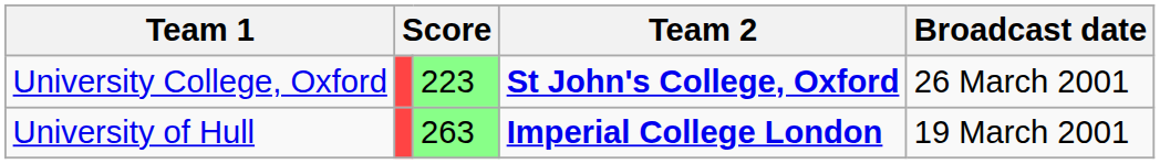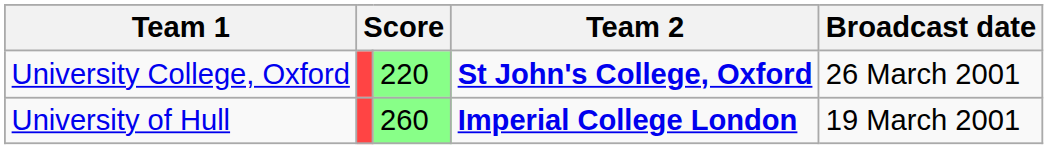 <table class="wikitable" border="1">
 <tr>
 <th>Team 1</th>
 <th colspan=2>Score</th>
 <th>Team 2</th>
 <th>Broadcast date</th>
 </tr>
 <tr>
 <td><a href='#'>University College, Oxford</a></td>
 <td style="background:#ff4444"></td>
-<td style="background:#88ff88">223</td>
+<td style="background:#88ff88">220</td>
 <td><strong><a href='#'>St John's College, Oxford</a></strong></td>
 <td>26 March 2001</td>
 </tr>
 <tr>
 <td><a href='#'>University of Hull</a></td>
 <td style="background:#ff4444"></td>
-<td style="background:#88ff88">263</td>
+<td style="background:#88ff88">260</td>
 <td><strong><a href='#'>Imperial College London</a></strong></td>
 <td>19 March 2001</td>
 </tr>
 </table>
